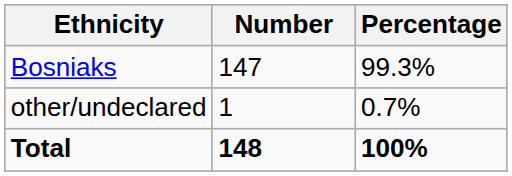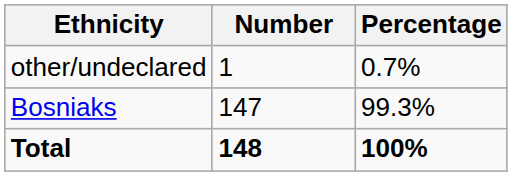 <table class="wikitable">
 <tr>
 <th width="100px">Ethnicity</th>
 <th width="80px">Number</th>
 <th width="80px">Percentage</th>
 </tr>
 <tr>
+<td>other/undeclared</td>
+<td>1</td>
+<td>0.7%</td>
+</tr>
+<tr>
 <td><a href='#'>Bosniaks</a></td>
 <td>147</td>
 <td>99.3%</td>
-</tr>
-<tr>
-<td>other/undeclared</td>
-<td>1</td>
-<td>0.7%</td>
 </tr>
 <tr>
 <td><strong>Total</strong></td>
 <td><strong>148</strong></td>
 <td><strong>100%</strong></td>
 </tr>
 </table>
